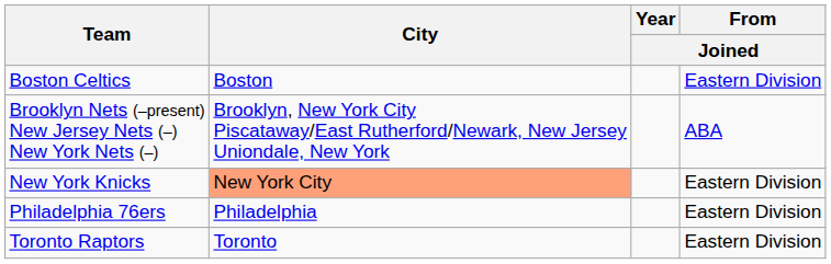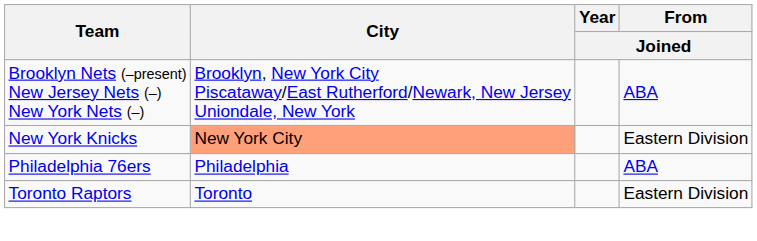 <table class="wikitable sortable">
 <tr>
 <th rowspan="2">Team</th>
 <th rowspan="2">City</th>
 <th>Year</th>
 <th>From</th>
 </tr>
 <tr class="unsortable">
 <th colspan="2">Joined</th>
-</tr>
-<tr>
-<td><a href='#'>Boston Celtics</a></td>
-<td><a href='#'>Boston</a></td>
-<td></td>
-<td><a href='#'>Eastern Division</a></td>
 </tr>
 <tr>
 <td><a href='#'>Brooklyn Nets</a> <small>(–present)</small><br><a href='#'>New Jersey Nets</a> <small>(–)</small><br><a href='#'>New York Nets</a> <small>(–)</small></td>
 <td><a href='#'>Brooklyn</a>, <a href='#'>New York City</a><br><a href='#'>Piscataway</a>/<a href='#'>East Rutherford</a>/<a href='#'>Newark, New Jersey</a><br><a href='#'>Uniondale, New York</a></td>
 <td></td>
 <td><a href='#'>ABA</a></td>
 </tr>
 <tr>
 <td><a href='#'>New York Knicks</a></td>
 <td style="background: lightsalmon;">New York City</td>
 <td></td>
 <td>Eastern Division</td>
 </tr>
 <tr>
 <td><a href='#'>Philadelphia 76ers</a></td>
 <td><a href='#'>Philadelphia</a></td>
 <td></td>
-<td>Eastern Division</td>
+<td><a href='#'>ABA</a></td>
 </tr>
 <tr>
 <td><a href='#'>Toronto Raptors</a></td>
 <td><a href='#'>Toronto</a></td>
 <td></td>
 <td>Eastern Division</td>
 </tr>
 </table>
